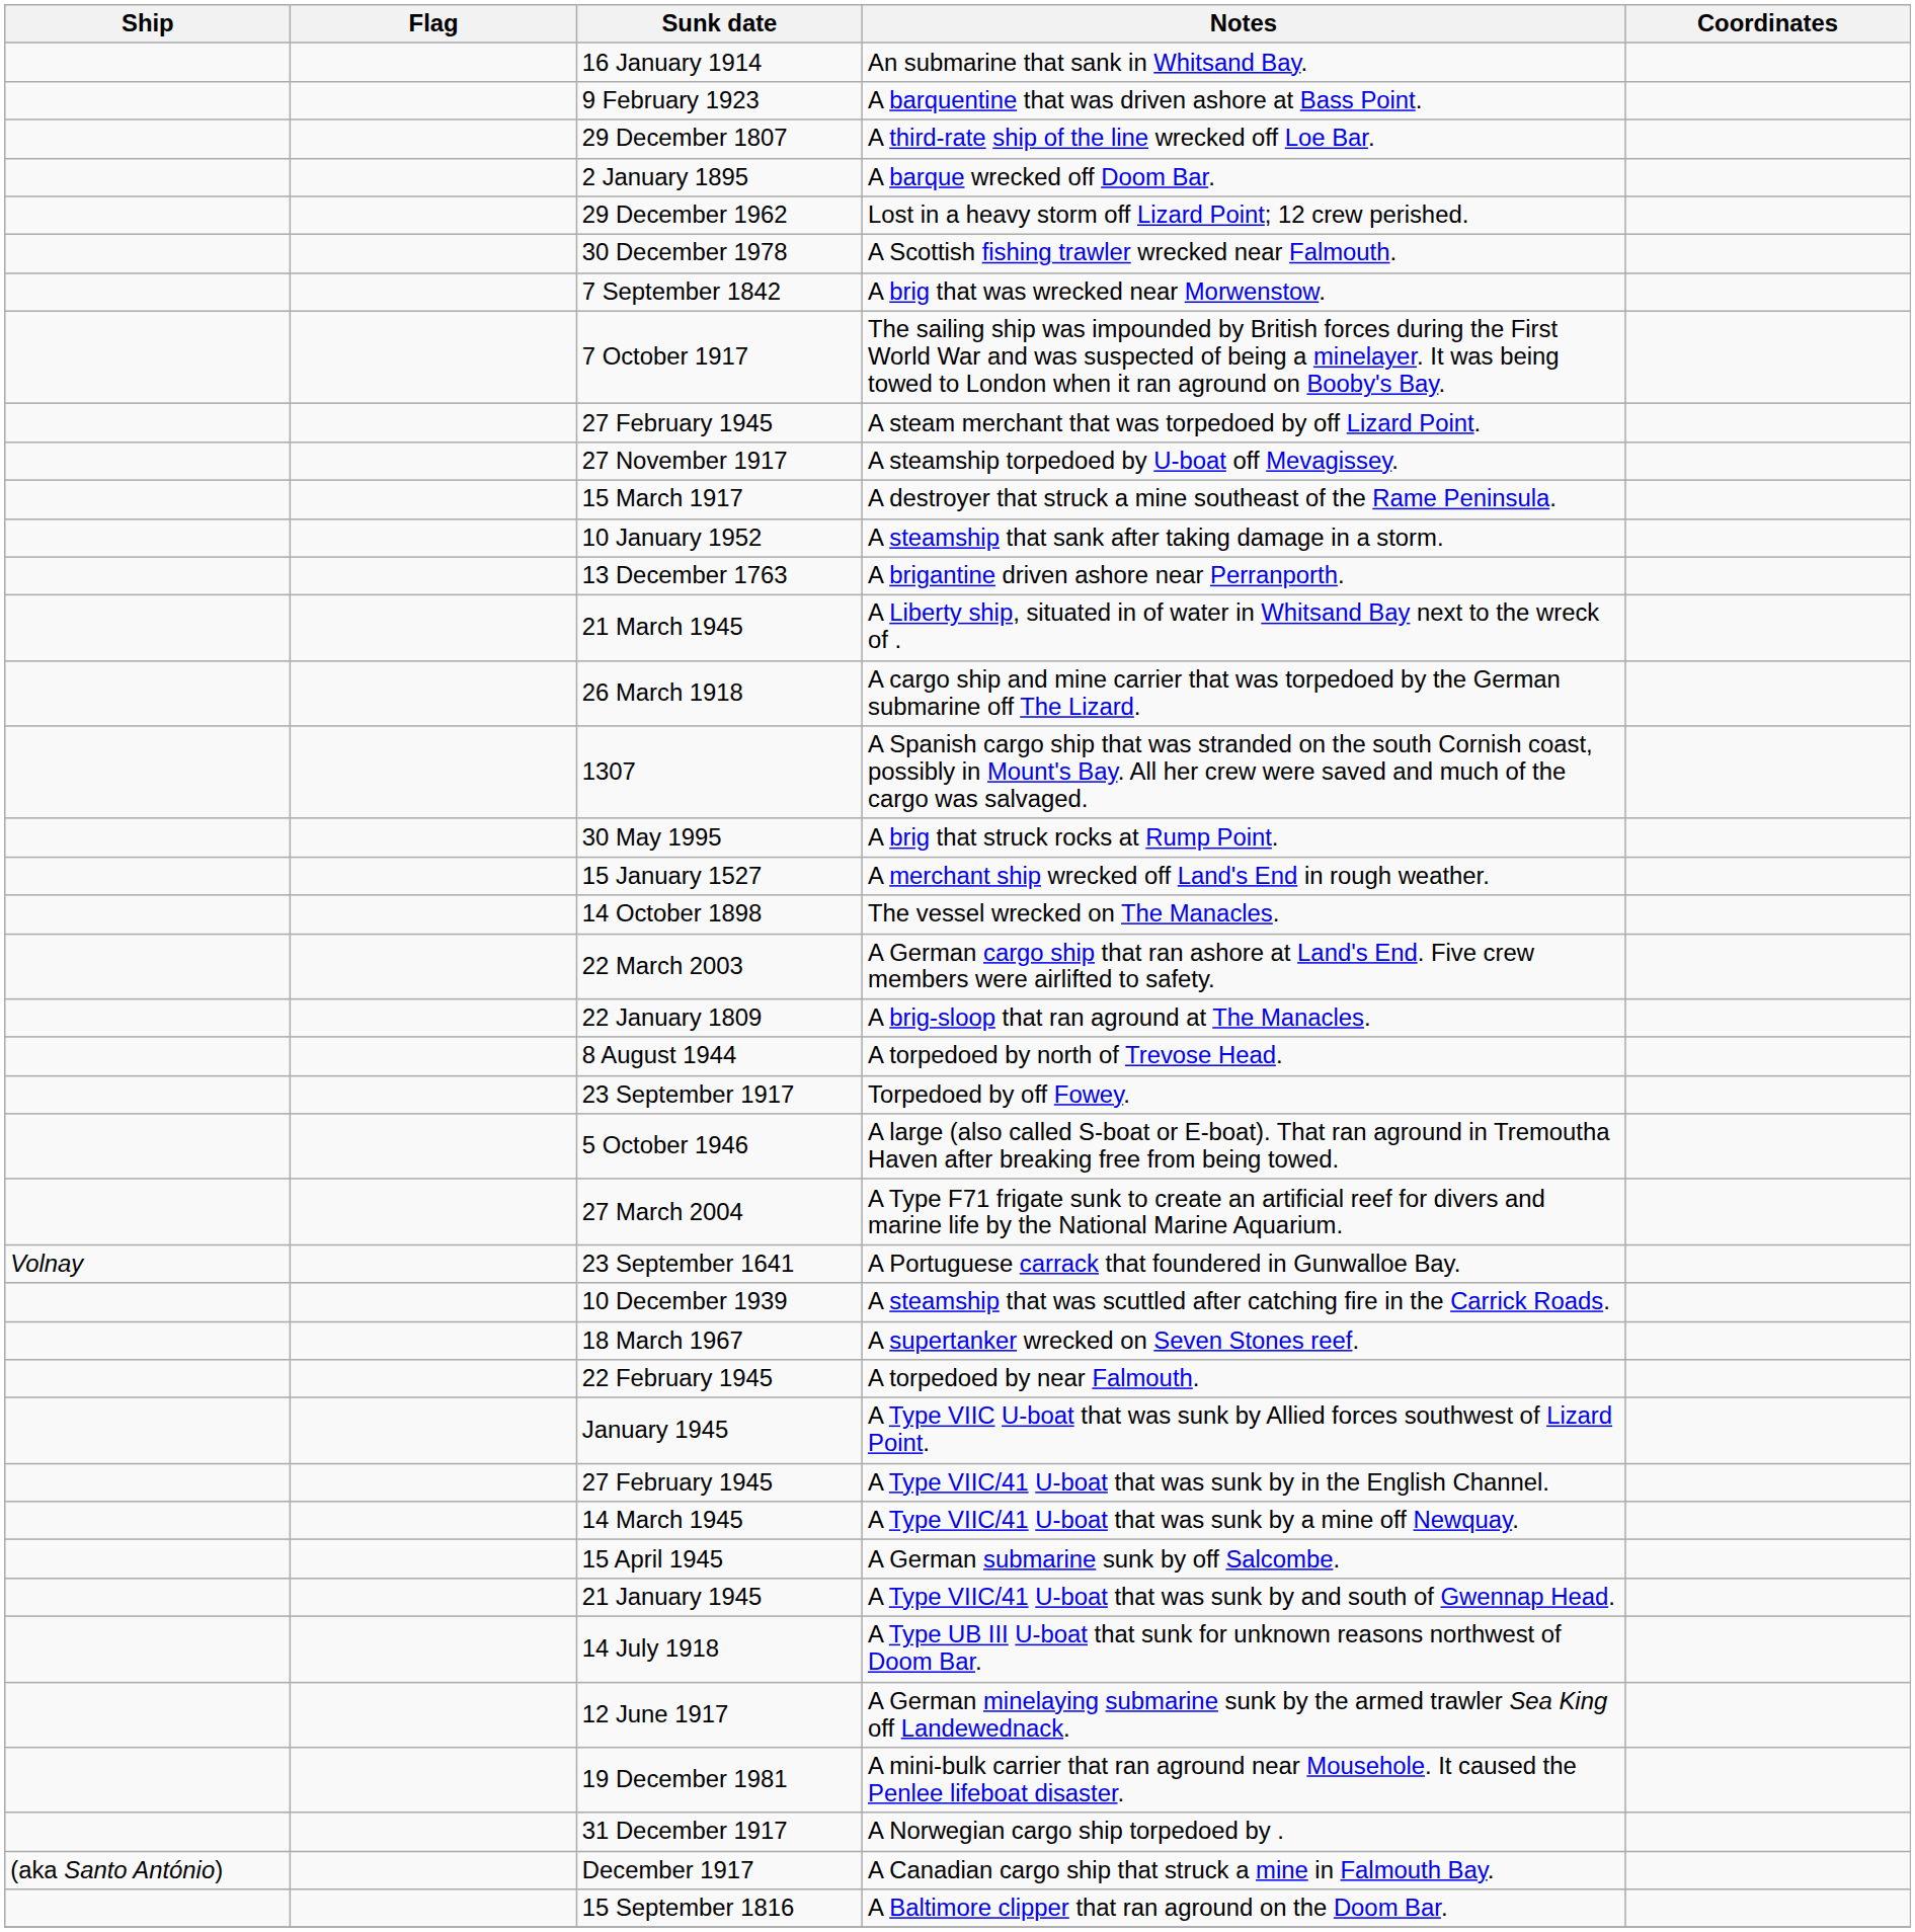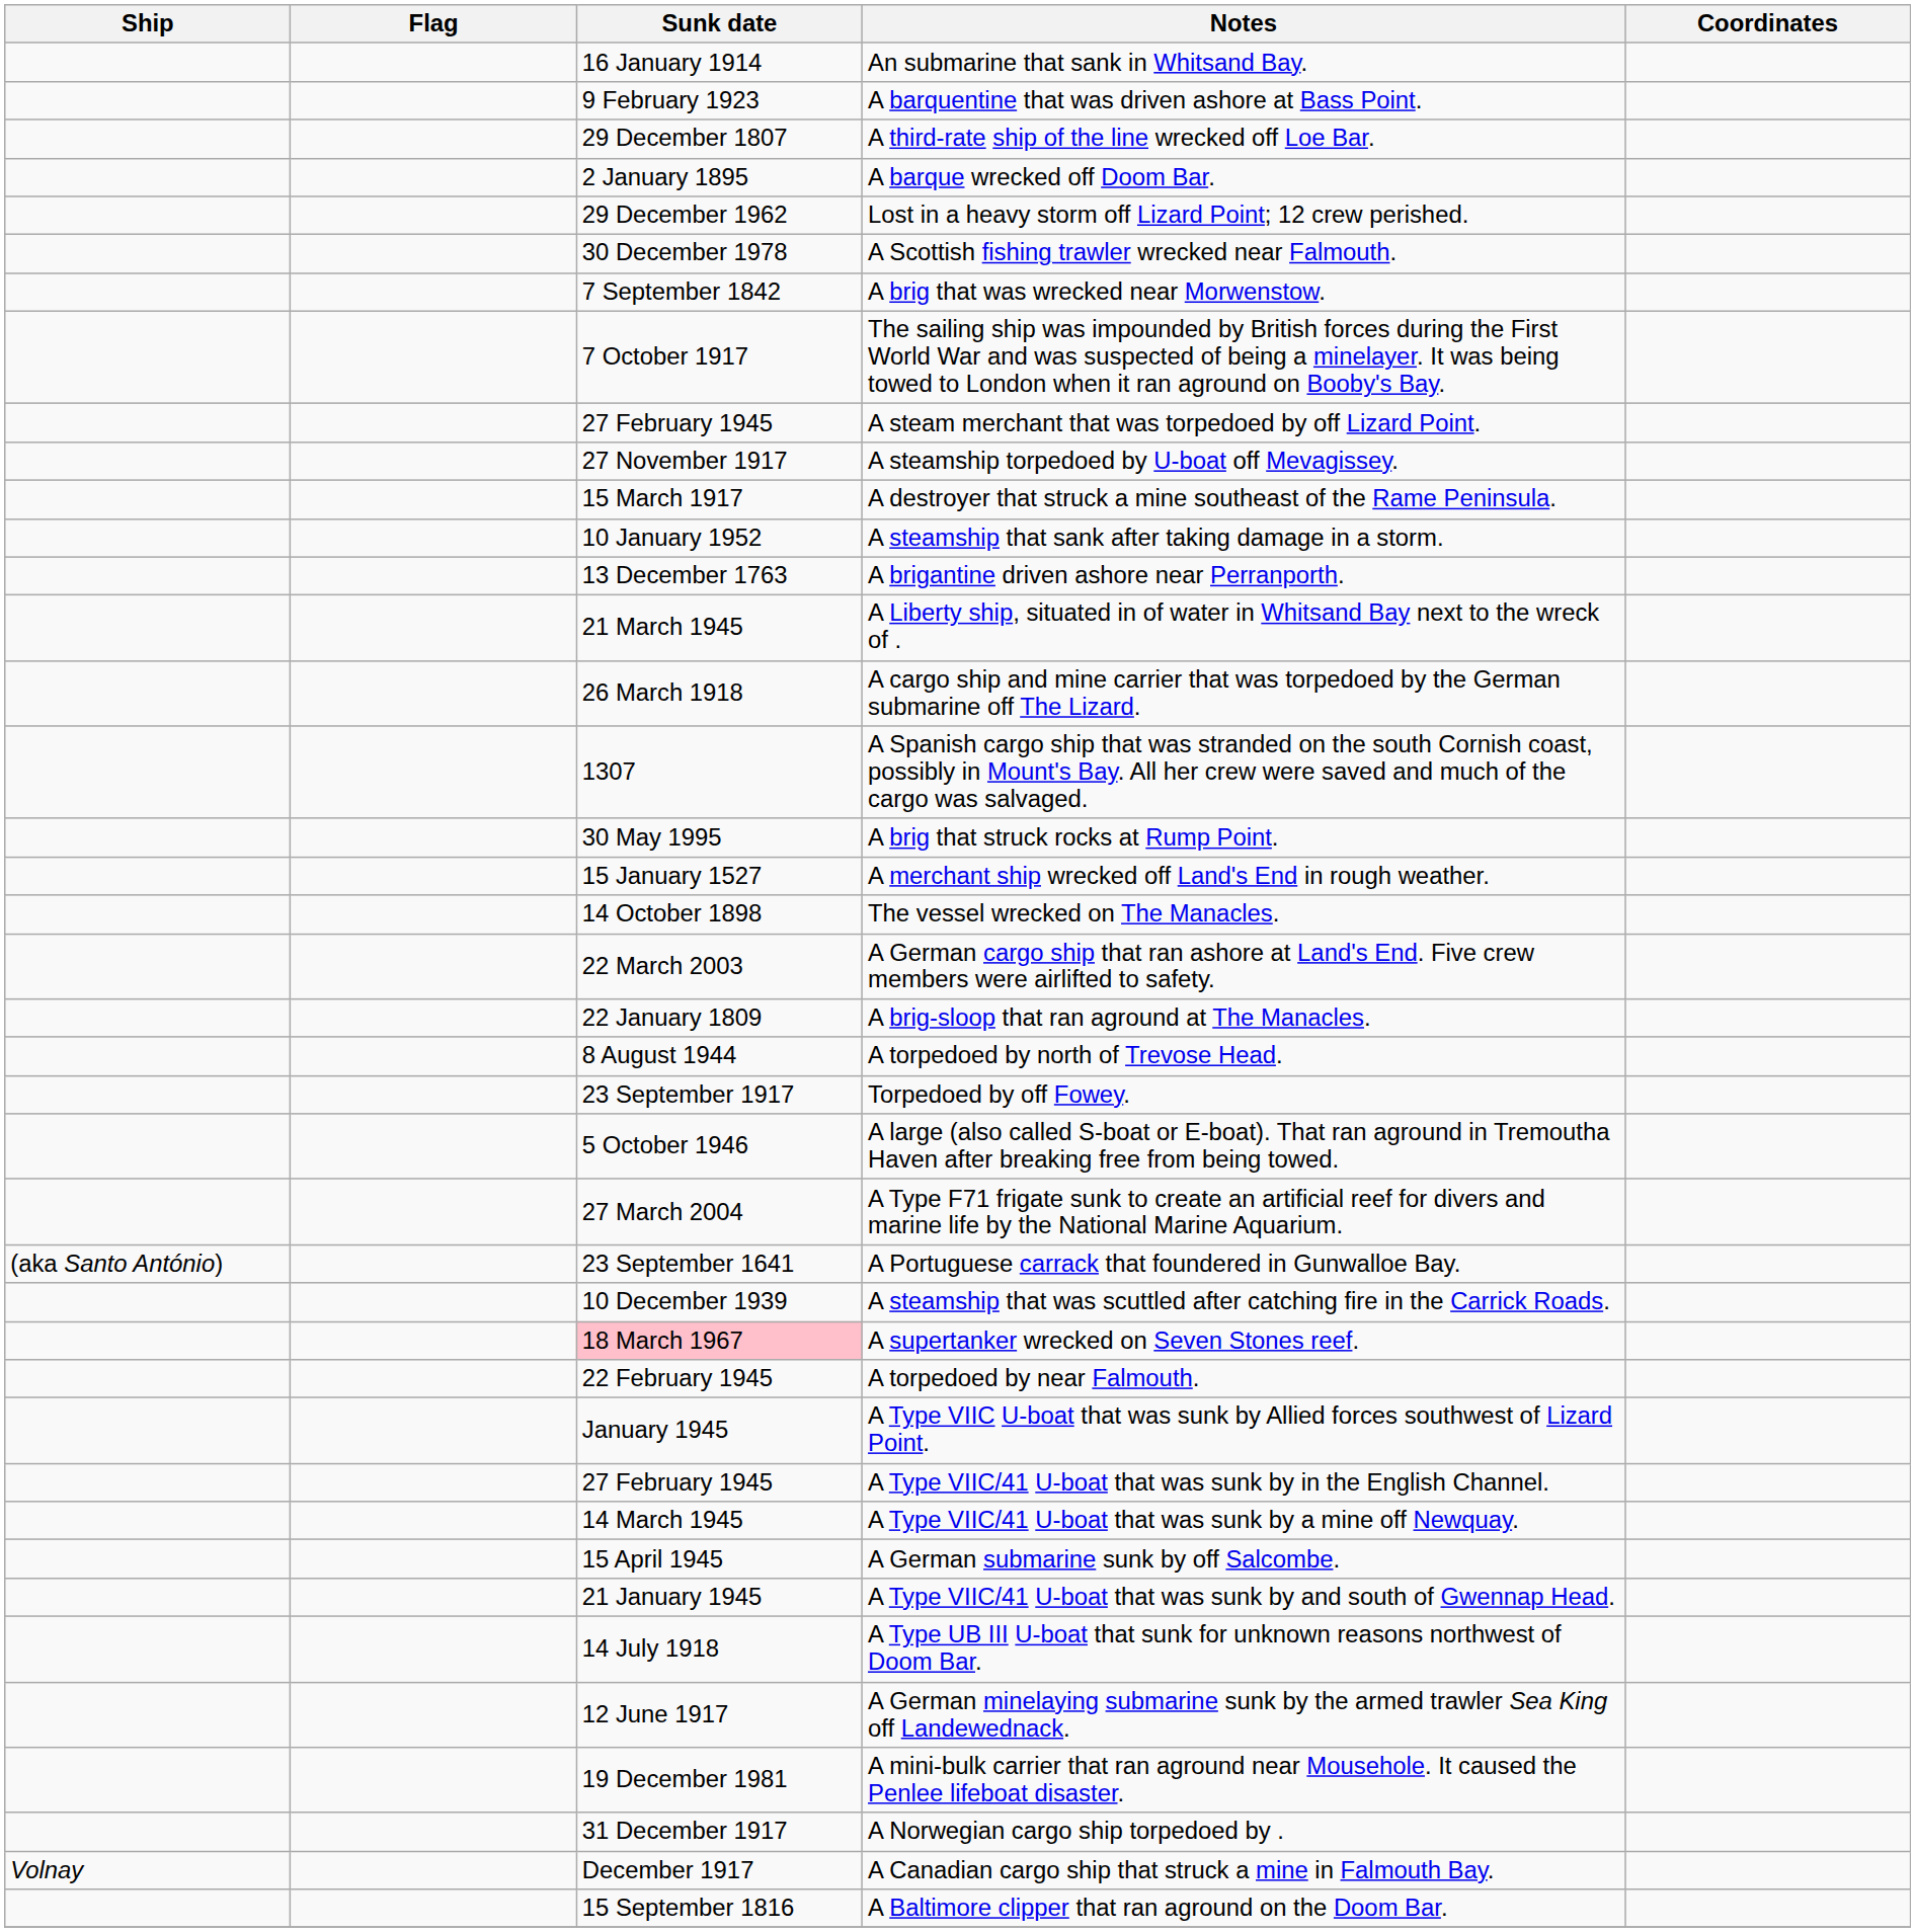 <table class=wikitable | style = "width:100%">
 <tr>
 <th style="width:15%">Ship</th>
 <th style="width:15%">Flag</th>
 <th style="width:15%">Sunk date</th>
 <th style="width:40%">Notes</th>
 <th style="width:15%">Coordinates</th>
 </tr>
 <tr>
 <td></td>
 <td></td>
 <td>16 January 1914</td>
 <td>An  submarine that sank in <a href='#'>Whitsand Bay</a>.</td>
 <td></td>
 </tr>
 <tr>
 <td></td>
 <td></td>
 <td>9 February 1923</td>
 <td>A <a href='#'>barquentine</a> that was driven ashore at <a href='#'>Bass Point</a>.</td>
 <td></td>
 </tr>
 <tr>
 <td></td>
 <td></td>
 <td>29 December 1807</td>
 <td>A <a href='#'>third-rate</a> <a href='#'>ship of the line</a> wrecked off <a href='#'>Loe Bar</a>.</td>
 <td></td>
 </tr>
 <tr>
 <td></td>
 <td></td>
 <td>2 January 1895</td>
 <td>A <a href='#'>barque</a> wrecked off <a href='#'>Doom Bar</a>.</td>
 <td></td>
 </tr>
 <tr>
 <td></td>
 <td></td>
 <td>29 December 1962</td>
 <td>Lost in a heavy storm off <a href='#'>Lizard Point</a>; 12 crew perished.</td>
 <td></td>
 </tr>
 <tr>
 <td></td>
 <td></td>
 <td>30 December 1978</td>
 <td>A Scottish <a href='#'>fishing trawler</a> wrecked near <a href='#'>Falmouth</a>.</td>
 <td></td>
 </tr>
 <tr>
 <td></td>
 <td></td>
 <td>7 September 1842</td>
 <td>A <a href='#'>brig</a> that was wrecked near <a href='#'>Morwenstow</a>.</td>
 <td></td>
 </tr>
 <tr>
 <td></td>
 <td></td>
 <td>7 October 1917</td>
 <td>The sailing ship was impounded by British forces during the First World War and was suspected of being a <a href='#'>minelayer</a>. It was being towed to London when it ran aground on <a href='#'>Booby's Bay</a>.</td>
 <td></td>
 </tr>
 <tr>
 <td></td>
 <td></td>
 <td>27 February 1945</td>
 <td>A steam merchant that was torpedoed by  off <a href='#'>Lizard Point</a>.</td>
 <td></td>
 </tr>
 <tr>
 <td></td>
 <td></td>
 <td>27 November 1917</td>
 <td>A steamship torpedoed by <a href='#'>U-boat</a>  off <a href='#'>Mevagissey</a>.</td>
 <td></td>
 </tr>
 <tr>
 <td></td>
 <td></td>
 <td>15 March 1917</td>
 <td>A  destroyer that struck a mine southeast of the <a href='#'>Rame Peninsula</a>.</td>
 <td></td>
 </tr>
 <tr>
 <td></td>
 <td></td>
 <td>10 January 1952</td>
 <td>A <a href='#'>steamship</a> that sank after taking damage in a storm.</td>
 <td></td>
 </tr>
 <tr>
 <td></td>
 <td></td>
 <td>13 December 1763</td>
 <td>A <a href='#'>brigantine</a> driven ashore near <a href='#'>Perranporth</a>.</td>
 <td></td>
 </tr>
 <tr>
 <td></td>
 <td></td>
 <td>21 March 1945</td>
 <td>A <a href='#'>Liberty ship</a>, situated in  of water in <a href='#'>Whitsand Bay</a> next to the wreck of .</td>
 <td></td>
 </tr>
 <tr>
 <td></td>
 <td></td>
 <td>26 March 1918</td>
 <td>A cargo ship and mine carrier that was torpedoed by the German submarine  off <a href='#'>The Lizard</a>.</td>
 <td></td>
 </tr>
 <tr>
 <td></td>
 <td></td>
 <td>1307</td>
 <td>A Spanish cargo ship that was stranded on the south Cornish coast, possibly in <a href='#'>Mount's Bay</a>. All her crew were saved and much of the cargo was salvaged.</td>
 <td></td>
 </tr>
 <tr>
 <td></td>
 <td></td>
 <td>30 May 1995</td>
 <td>A <a href='#'>brig</a> that struck rocks at <a href='#'>Rump Point</a>.</td>
 <td></td>
 </tr>
 <tr>
 <td></td>
 <td></td>
 <td>15 January 1527</td>
 <td>A <a href='#'>merchant ship</a> wrecked off <a href='#'>Land's End</a> in rough weather.</td>
 <td></td>
 </tr>
 <tr>
 <td></td>
 <td></td>
 <td>14 October 1898</td>
 <td>The vessel wrecked on <a href='#'>The Manacles</a>.</td>
 <td></td>
 </tr>
 <tr>
 <td></td>
 <td></td>
 <td>22 March 2003</td>
 <td>A German <a href='#'>cargo ship</a> that ran ashore at <a href='#'>Land's End</a>. Five crew members were airlifted to safety.</td>
 <td></td>
 </tr>
 <tr>
 <td></td>
 <td></td>
 <td>22 January 1809</td>
 <td>A  <a href='#'>brig-sloop</a> that ran aground at <a href='#'>The Manacles</a>.</td>
 <td></td>
 </tr>
 <tr>
 <td></td>
 <td></td>
 <td>8 August 1944</td>
 <td>A  torpedoed by  north of <a href='#'>Trevose Head</a>.</td>
 <td></td>
 </tr>
 <tr>
 <td></td>
 <td></td>
 <td>23 September 1917</td>
 <td>Torpedoed by  off <a href='#'>Fowey</a>.</td>
 <td></td>
 </tr>
 <tr>
 <td></td>
 <td></td>
 <td>5 October 1946</td>
 <td>A large  (also called S-boat or E-boat). That ran aground in Tremoutha Haven after breaking free from being towed.</td>
 <td></td>
 </tr>
 <tr>
 <td></td>
 <td></td>
 <td>27 March 2004</td>
 <td>A Type F71 frigate sunk to create an artificial reef for divers and marine life by the National Marine Aquarium.</td>
 <td></td>
 </tr>
 <tr>
-<td><em>Volnay</em></td>
+<td> (aka <em>Santo António</em>)</td>
 <td></td>
 <td>23 September 1641</td>
 <td>A Portuguese <a href='#'>carrack</a> that foundered in Gunwalloe Bay.</td>
 <td></td>
 </tr>
 <tr>
 <td></td>
 <td></td>
 <td>10 December 1939</td>
 <td>A <a href='#'>steamship</a> that was scuttled after catching fire in the <a href='#'>Carrick Roads</a>.</td>
 <td></td>
 </tr>
 <tr>
 <td></td>
 <td></td>
-<td>18 March 1967</td>
+<td style="background: pink;">18 March 1967</td>
 <td>A <a href='#'>supertanker</a> wrecked on <a href='#'>Seven Stones reef</a>.</td>
 <td></td>
 </tr>
 <tr>
 <td></td>
 <td></td>
 <td>22 February 1945</td>
 <td>A  torpedoed by  near <a href='#'>Falmouth</a>.</td>
 <td></td>
 </tr>
 <tr>
 <td></td>
 <td></td>
 <td>January 1945</td>
 <td>A <a href='#'>Type VIIC</a> <a href='#'>U-boat</a> that was sunk by Allied forces southwest of <a href='#'>Lizard Point</a>.</td>
 <td></td>
 </tr>
 <tr>
 <td></td>
 <td></td>
 <td>27 February 1945</td>
 <td>A <a href='#'>Type VIIC/41</a> <a href='#'>U-boat</a> that was sunk by  in the English Channel.</td>
 <td></td>
 </tr>
 <tr>
 <td></td>
 <td></td>
 <td>14 March 1945</td>
 <td>A <a href='#'>Type VIIC/41</a> <a href='#'>U-boat</a> that was sunk by a mine  off <a href='#'>Newquay</a>.</td>
 <td></td>
 </tr>
 <tr>
 <td></td>
 <td></td>
 <td>15 April 1945</td>
 <td>A German <a href='#'>submarine</a> sunk by  off <a href='#'>Salcombe</a>.</td>
 <td></td>
 </tr>
 <tr>
 <td></td>
 <td></td>
 <td>21 January 1945</td>
 <td>A <a href='#'>Type VIIC/41</a> <a href='#'>U-boat</a> that was sunk by  and  south of <a href='#'>Gwennap Head</a>.</td>
 <td></td>
 </tr>
 <tr>
 <td></td>
 <td></td>
 <td>14 July 1918</td>
 <td>A <a href='#'>Type UB III</a> <a href='#'>U-boat</a> that sunk for unknown reasons northwest of <a href='#'>Doom Bar</a>.</td>
 <td></td>
 </tr>
 <tr>
 <td></td>
 <td></td>
 <td>12 June 1917</td>
 <td>A German <a href='#'>minelaying</a> <a href='#'>submarine</a> sunk by the armed trawler <em>Sea King</em> off <a href='#'>Landewednack</a>.</td>
 <td></td>
 </tr>
 <tr>
 <td></td>
 <td></td>
 <td>19 December 1981</td>
 <td>A mini-bulk carrier that ran aground near <a href='#'>Mousehole</a>. It caused the <a href='#'>Penlee lifeboat disaster</a>.</td>
 <td></td>
 </tr>
 <tr>
 <td></td>
 <td></td>
 <td>31 December 1917</td>
 <td>A Norwegian cargo ship torpedoed by .</td>
 <td></td>
 </tr>
 <tr>
-<td> (aka <em>Santo António</em>)</td>
+<td><em>Volnay</em></td>
 <td></td>
 <td>December 1917</td>
 <td>A Canadian cargo ship that struck a <a href='#'>mine</a> in <a href='#'>Falmouth Bay</a>.</td>
 <td></td>
 </tr>
 <tr>
 <td></td>
 <td></td>
 <td>15 September 1816</td>
 <td>A <a href='#'>Baltimore clipper</a> that ran aground on the <a href='#'>Doom Bar</a>.</td>
 <td></td>
 </tr>
 <tr>
 </tr>
 </table>
